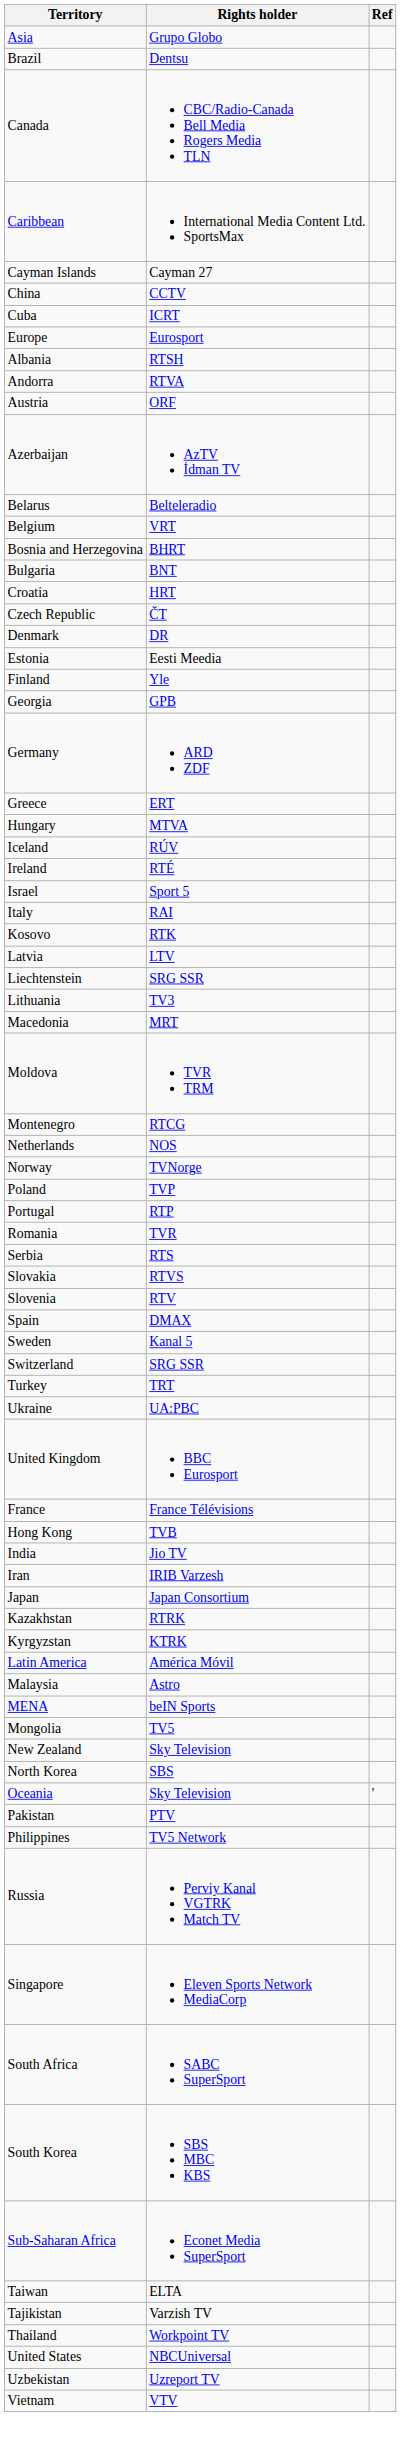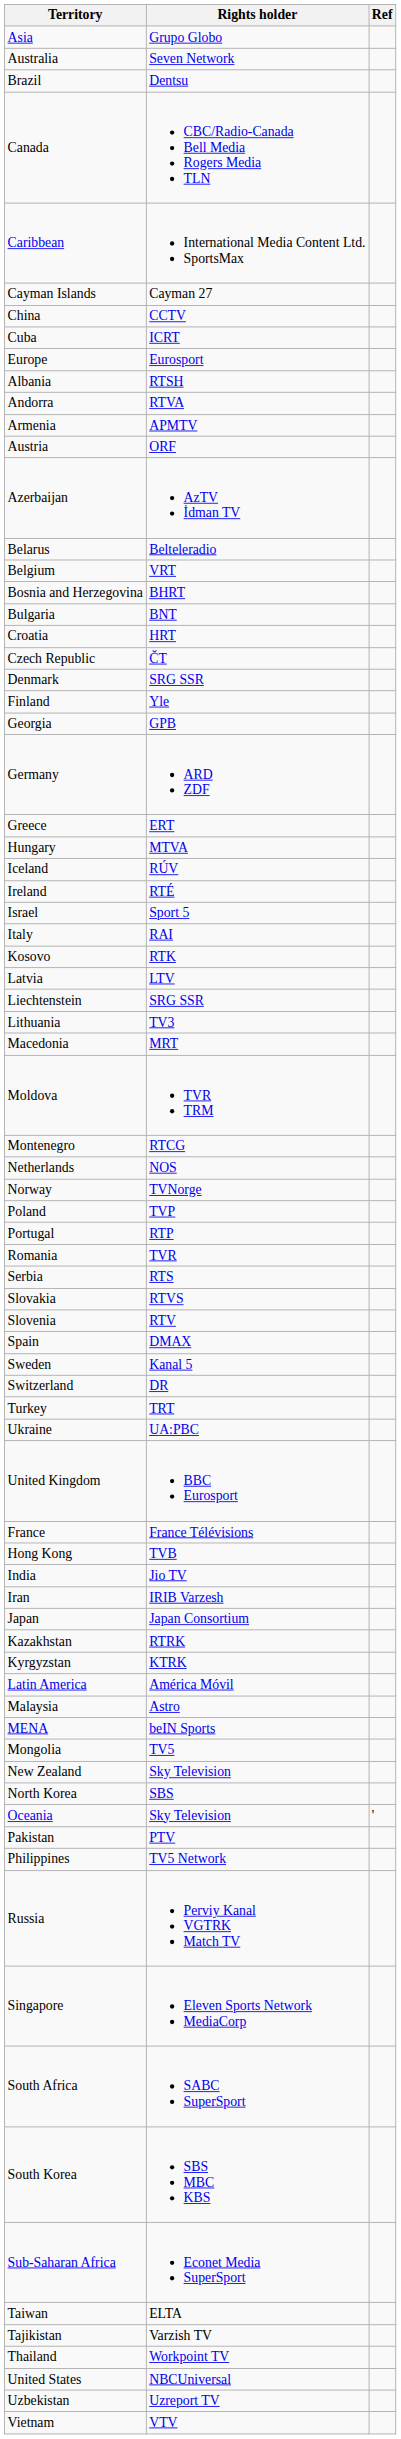 <table class="wikitable">
 <tr>
 <th>Territory</th>
 <th>Rights holder</th>
 <th>Ref</th>
 </tr>
 <tr>
 <td><a href='#'>Asia</a></td>
 <td><a href='#'>Grupo Globo</a></td>
+<td></td>
+</tr>
+<tr>
+<td>Australia</td>
+<td><a href='#'>Seven Network</a></td>
 <td></td>
 </tr>
 <tr>
 <td>Brazil</td>
 <td><a href='#'>Dentsu</a></td>
 <td></td>
 </tr>
 <tr>
 <td>Canada</td>
 <td><br><ul><li><a href='#'>CBC/Radio-Canada</a></li><li><a href='#'>Bell Media</a></li><li><a href='#'>Rogers Media</a></li><li><a href='#'>TLN</a></li></ul></td>
 <td></td>
 </tr>
 <tr>
 <td><a href='#'>Caribbean</a></td>
 <td><br><ul><li>International Media Content Ltd.</li><li>SportsMax</li></ul></td>
 <td></td>
 </tr>
 <tr>
 <td>Cayman Islands</td>
 <td>Cayman 27</td>
 <td></td>
 </tr>
 <tr>
 <td>China</td>
 <td><a href='#'>CCTV</a></td>
 <td></td>
 </tr>
 <tr>
 <td>Cuba</td>
 <td><a href='#'>ICRT</a></td>
 <td></td>
 </tr>
 <tr>
 <td>Europe</td>
 <td><a href='#'>Eurosport</a></td>
 <td></td>
 </tr>
 <tr>
 <td>Albania</td>
 <td><a href='#'>RTSH</a></td>
 <td></td>
 </tr>
 <tr>
 <td>Andorra</td>
 <td><a href='#'>RTVA</a></td>
 <td></td>
 </tr>
 <tr>
+<td>Armenia</td>
+<td><a href='#'>APMTV</a></td>
+<td></td>
+</tr>
+<tr>
 <td>Austria</td>
 <td><a href='#'>ORF</a></td>
 <td></td>
 </tr>
 <tr>
 <td>Azerbaijan</td>
 <td><br><ul><li><a href='#'>AzTV</a></li><li><a href='#'>İdman TV</a></li></ul></td>
 <td></td>
 </tr>
 <tr>
 <td>Belarus</td>
 <td><a href='#'>Belteleradio</a></td>
 <td></td>
 </tr>
 <tr>
 <td>Belgium</td>
 <td><a href='#'>VRT</a></td>
 <td></td>
 </tr>
 <tr>
 <td>Bosnia and Herzegovina</td>
 <td><a href='#'>BHRT</a></td>
 <td></td>
 </tr>
 <tr>
 <td>Bulgaria</td>
 <td><a href='#'>BNT</a></td>
 <td></td>
 </tr>
 <tr>
 <td>Croatia</td>
 <td><a href='#'>HRT</a></td>
 <td></td>
 </tr>
 <tr>
 <td>Czech Republic</td>
 <td><a href='#'>ČT</a></td>
 <td></td>
 </tr>
 <tr>
 <td>Denmark</td>
-<td><a href='#'>DR</a></td>
-<td></td>
-</tr>
-<tr>
-<td>Estonia</td>
-<td>Eesti Meedia</td>
+<td><a href='#'>SRG SSR</a></td>
 <td></td>
 </tr>
 <tr>
 <td>Finland</td>
 <td><a href='#'>Yle</a></td>
 <td></td>
 </tr>
 <tr>
 <td>Georgia</td>
 <td><a href='#'>GPB</a></td>
 <td></td>
 </tr>
 <tr>
 <td>Germany</td>
 <td><br><ul><li><a href='#'>ARD</a></li><li><a href='#'>ZDF</a></li></ul></td>
 <td></td>
 </tr>
 <tr>
 <td>Greece</td>
 <td><a href='#'>ERT</a></td>
 <td></td>
 </tr>
 <tr>
 <td>Hungary</td>
 <td><a href='#'>MTVA</a></td>
 <td></td>
 </tr>
 <tr>
 <td>Iceland</td>
 <td><a href='#'>RÚV</a></td>
 <td></td>
 </tr>
 <tr>
 <td>Ireland</td>
 <td><a href='#'>RTÉ</a></td>
 <td></td>
 </tr>
 <tr>
 <td>Israel</td>
 <td><a href='#'>Sport 5</a></td>
 <td></td>
 </tr>
 <tr>
 <td>Italy</td>
 <td><a href='#'>RAI</a></td>
 <td></td>
 </tr>
 <tr>
 <td>Kosovo</td>
 <td><a href='#'>RTK</a></td>
 <td></td>
 </tr>
 <tr>
 <td>Latvia</td>
 <td><a href='#'>LTV</a></td>
 <td></td>
 </tr>
 <tr>
 <td>Liechtenstein</td>
 <td><a href='#'>SRG SSR</a></td>
 <td></td>
 </tr>
 <tr>
 <td>Lithuania</td>
 <td><a href='#'>TV3</a></td>
 <td></td>
 </tr>
 <tr>
 <td>Macedonia</td>
 <td><a href='#'>MRT</a></td>
 <td></td>
 </tr>
 <tr>
 <td>Moldova</td>
 <td><br><ul><li><a href='#'>TVR</a></li><li><a href='#'>TRM</a></li></ul></td>
 <td></td>
 </tr>
 <tr>
 <td>Montenegro</td>
 <td><a href='#'>RTCG</a></td>
 <td></td>
 </tr>
 <tr>
 <td>Netherlands</td>
 <td><a href='#'>NOS</a></td>
 <td></td>
 </tr>
 <tr>
 <td>Norway</td>
 <td><a href='#'>TVNorge</a></td>
 <td></td>
 </tr>
 <tr>
 <td>Poland</td>
 <td><a href='#'>TVP</a></td>
 <td></td>
 </tr>
 <tr>
 <td>Portugal</td>
 <td><a href='#'>RTP</a></td>
 <td></td>
 </tr>
 <tr>
 <td>Romania</td>
 <td><a href='#'>TVR</a></td>
 <td></td>
 </tr>
 <tr>
 <td>Serbia</td>
 <td><a href='#'>RTS</a></td>
 <td></td>
 </tr>
 <tr>
 <td>Slovakia</td>
 <td><a href='#'>RTVS</a></td>
 <td></td>
 </tr>
 <tr>
 <td>Slovenia</td>
 <td><a href='#'>RTV</a></td>
 <td></td>
 </tr>
 <tr>
 <td>Spain</td>
 <td><a href='#'>DMAX</a></td>
 <td></td>
 </tr>
 <tr>
 <td>Sweden</td>
 <td><a href='#'>Kanal 5</a></td>
 <td></td>
 </tr>
 <tr>
 <td>Switzerland</td>
-<td><a href='#'>SRG SSR</a></td>
+<td><a href='#'>DR</a></td>
 <td></td>
 </tr>
 <tr>
 <td>Turkey</td>
 <td><a href='#'>TRT</a></td>
 <td></td>
 </tr>
 <tr>
 <td>Ukraine</td>
 <td><a href='#'>UA:PBC</a></td>
 <td></td>
 </tr>
 <tr>
 <td>United Kingdom</td>
 <td><br><ul><li><a href='#'>BBC</a></li><li><a href='#'>Eurosport</a></li></ul></td>
 <td></td>
 </tr>
 <tr>
 <td>France</td>
 <td><a href='#'>France Télévisions</a></td>
 <td></td>
 </tr>
 <tr>
 <td>Hong Kong</td>
 <td><a href='#'>TVB</a></td>
 <td></td>
 </tr>
 <tr>
 <td>India</td>
 <td><a href='#'>Jio TV</a></td>
 <td></td>
 </tr>
 <tr>
 <td>Iran</td>
 <td><a href='#'>IRIB Varzesh</a></td>
 <td></td>
 </tr>
 <tr>
 <td>Japan</td>
 <td><a href='#'>Japan Consortium</a></td>
 <td></td>
 </tr>
 <tr>
 <td>Kazakhstan</td>
 <td><a href='#'>RTRK</a></td>
 <td></td>
 </tr>
 <tr>
 <td>Kyrgyzstan</td>
 <td><a href='#'>KTRK</a></td>
 <td></td>
 </tr>
 <tr>
 <td><a href='#'>Latin America</a></td>
 <td><a href='#'>América Móvil</a></td>
 <td></td>
 </tr>
 <tr>
 <td>Malaysia</td>
 <td><a href='#'>Astro</a></td>
 <td></td>
 </tr>
 <tr>
 <td><a href='#'>MENA</a></td>
 <td><a href='#'>beIN Sports</a></td>
 <td></td>
 </tr>
 <tr>
 <td>Mongolia</td>
 <td><a href='#'>TV5</a></td>
 <td></td>
 </tr>
 <tr>
 <td>New Zealand</td>
 <td><a href='#'>Sky Television</a></td>
 <td></td>
 </tr>
 <tr>
 <td>North Korea</td>
 <td><a href='#'>SBS</a></td>
 <td></td>
 </tr>
 <tr>
 <td><a href='#'>Oceania</a></td>
 <td><a href='#'>Sky Television</a></td>
 <td>'</td>
 </tr>
 <tr>
 <td>Pakistan</td>
 <td><a href='#'>PTV</a></td>
 <td></td>
 </tr>
 <tr>
 <td>Philippines</td>
 <td><a href='#'>TV5 Network</a></td>
 <td></td>
 </tr>
 <tr>
 <td>Russia</td>
 <td><br><ul><li><a href='#'>Perviy Kanal</a></li><li><a href='#'>VGTRK</a></li><li><a href='#'>Match TV</a></li></ul></td>
 <td></td>
 </tr>
 <tr>
 <td>Singapore</td>
 <td><br><ul><li><a href='#'>Eleven Sports Network</a></li><li><a href='#'>MediaCorp</a></li></ul></td>
 <td></td>
 </tr>
 <tr>
 <td>South Africa</td>
 <td><br><ul><li><a href='#'>SABC</a></li><li><a href='#'>SuperSport</a></li></ul></td>
 <td></td>
 </tr>
 <tr>
 <td>South Korea</td>
 <td><br><ul><li><a href='#'>SBS</a></li><li><a href='#'>MBC</a></li><li><a href='#'>KBS</a></li></ul></td>
 <td></td>
 </tr>
 <tr>
 <td><a href='#'>Sub-Saharan Africa</a></td>
 <td><br><ul><li><a href='#'>Econet Media</a></li><li><a href='#'>SuperSport</a></li></ul></td>
 <td></td>
 </tr>
 <tr>
 <td>Taiwan</td>
 <td>ELTA</td>
 <td></td>
 </tr>
 <tr>
 <td>Tajikistan</td>
 <td>Varzish TV</td>
 <td></td>
 </tr>
 <tr>
 <td>Thailand</td>
 <td><a href='#'>Workpoint TV</a></td>
 <td></td>
 </tr>
 <tr>
 <td>United States</td>
 <td><a href='#'>NBCUniversal</a></td>
 <td></td>
 </tr>
 <tr>
 <td>Uzbekistan</td>
 <td><a href='#'>Uzreport TV</a></td>
 <td></td>
 </tr>
 <tr>
 <td>Vietnam</td>
 <td><a href='#'>VTV</a></td>
 <td></td>
 </tr>
 </table>
